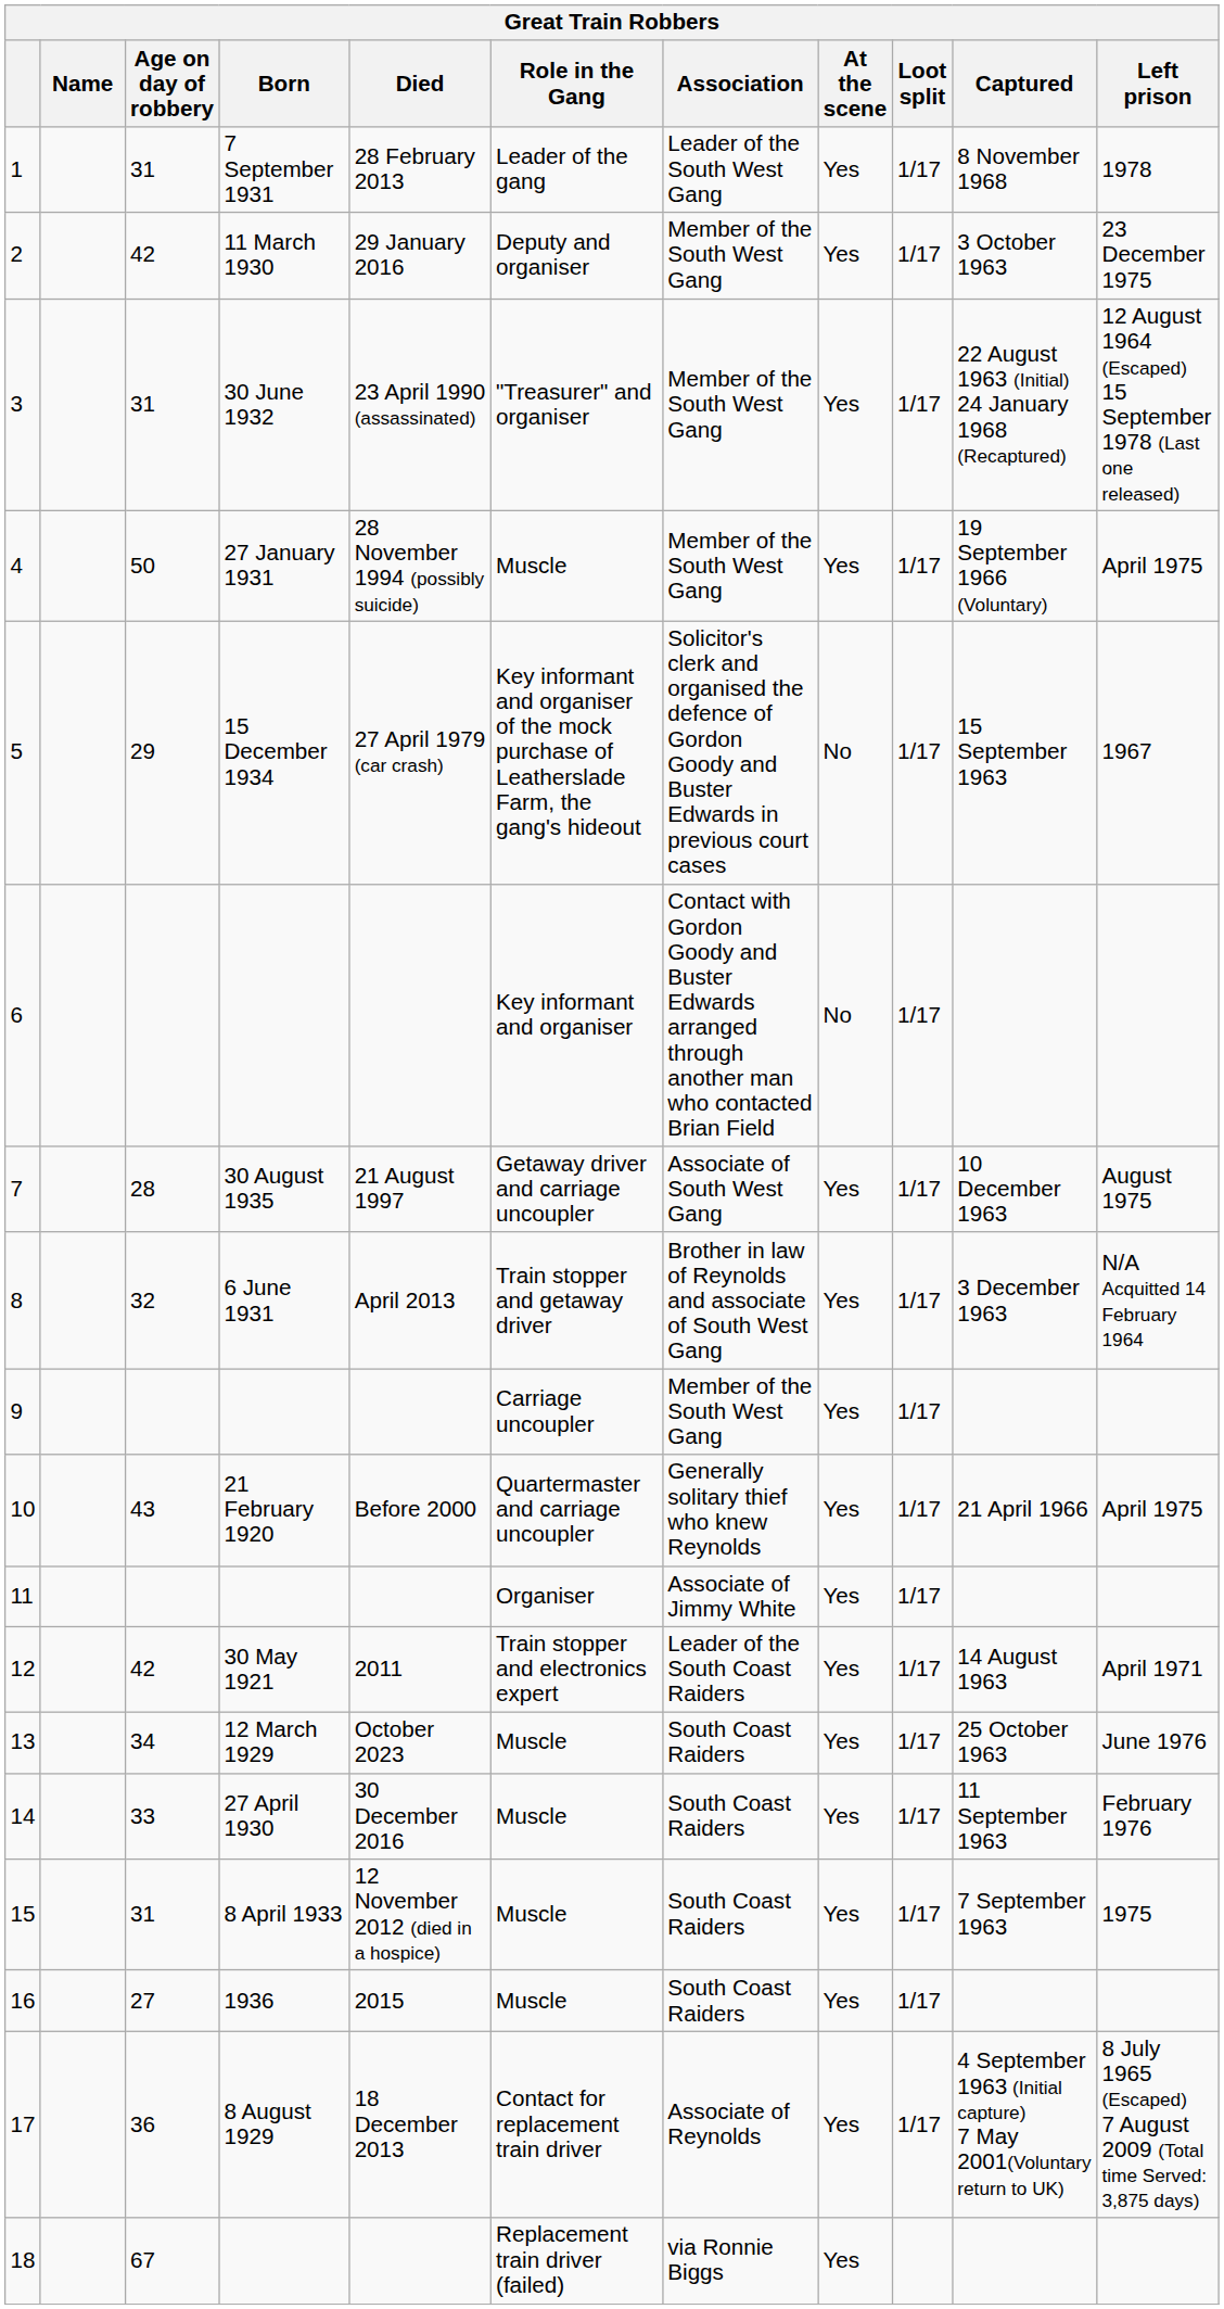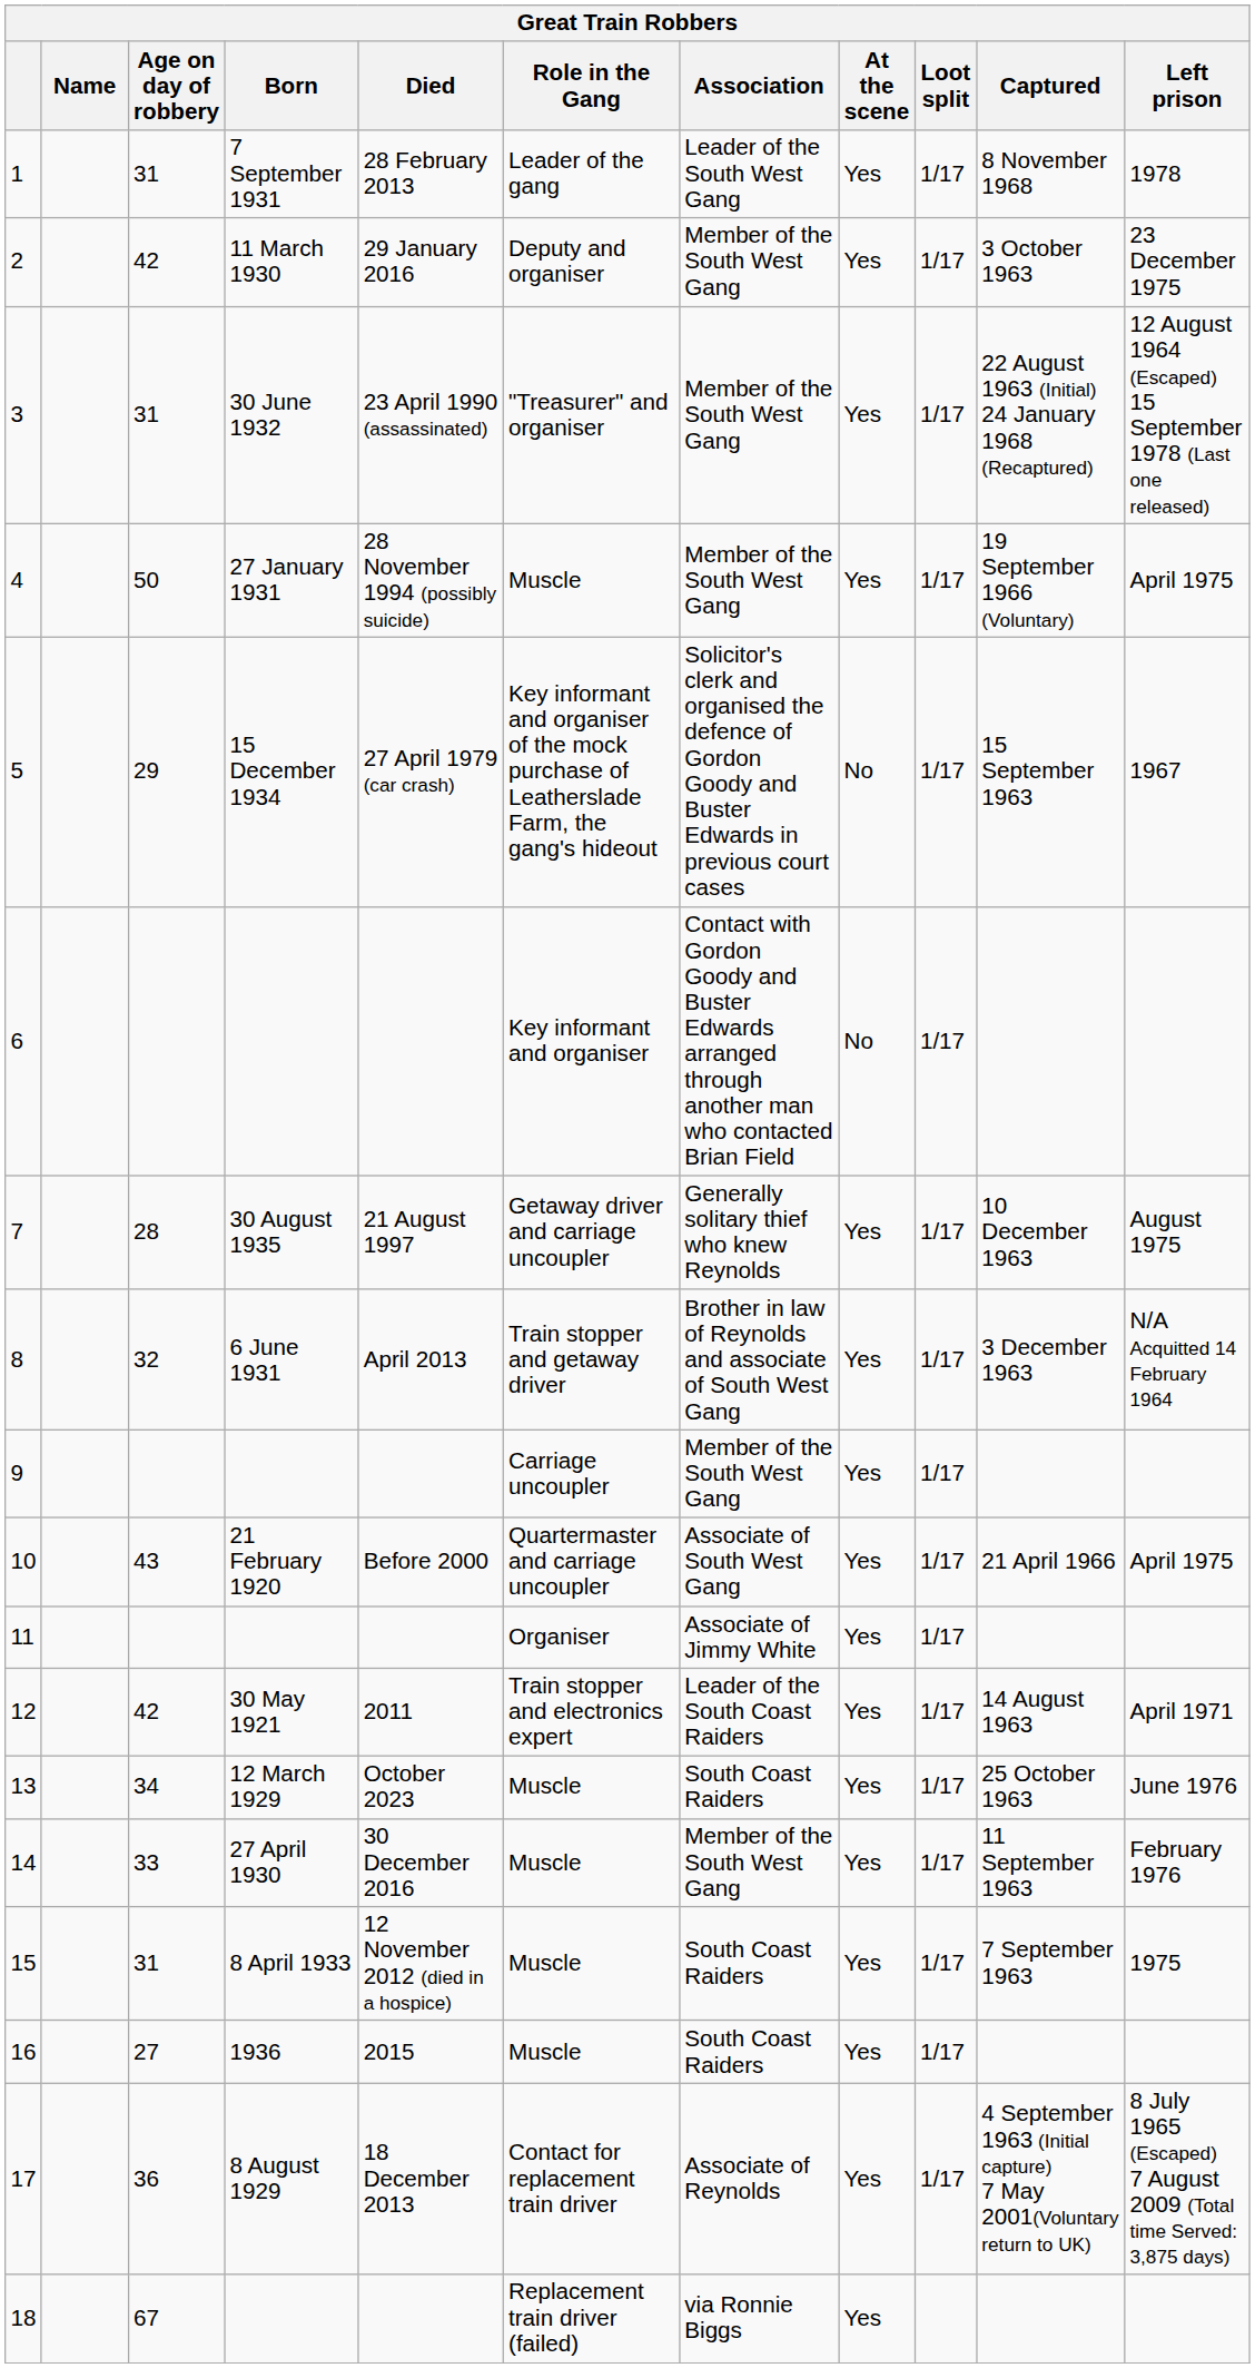 <table class="wikitable sortable">
 <tr>
 <th colspan=12>Great Train Robbers</th>
 </tr>
 <tr>
 <th></th>
 <th scope="col" style="width:200px;">Name</th>
 <th scope="col" style="width:50px;">Age on <br>day of<br>robbery</th>
 <th scope="col" style="width:200px;">Born</th>
 <th scope="col" style="width:200px;">Died</th>
 <th scope="col" style="width:300px;">Role in the Gang</th>
 <th scope="col" style="width:300px;">Association</th>
 <th scope="col" style="width:50px;">At<br>the<br>scene</th>
 <th scope="col" style="width:50px;">Loot split</th>
 <th scope="col" style="width:100px;">Captured</th>
 <th scope="col" style="width:100px;">Left prison</th>
 </tr>
 <tr>
 <td>1</td>
 <td></td>
 <td>31</td>
 <td>7 September 1931</td>
 <td>28 February 2013</td>
 <td>Leader of the gang</td>
 <td>Leader of the South West Gang</td>
 <td>Yes</td>
 <td>1/17</td>
 <td>8 November 1968</td>
 <td>1978</td>
 </tr>
 <tr>
 <td>2</td>
 <td></td>
 <td>42</td>
 <td>11 March 1930</td>
 <td>29 January 2016</td>
 <td>Deputy and organiser</td>
 <td>Member of the South West Gang</td>
 <td>Yes</td>
 <td>1/17</td>
 <td>3 October 1963</td>
 <td>23 December 1975</td>
 </tr>
 <tr>
 <td>3</td>
 <td></td>
 <td>31</td>
 <td>30 June 1932</td>
 <td>23 April 1990 <small>(assassinated)</small></td>
 <td>"Treasurer" and organiser</td>
 <td>Member of the South West Gang</td>
 <td>Yes</td>
 <td>1/17</td>
 <td>22 August 1963 <small>(Initial)</small><br> 24 January 1968 <small>(Recaptured)</small></td>
 <td>12 August 1964 <small>(Escaped)</small><br> 15 September 1978 <small>(Last one released)</small></td>
 </tr>
 <tr>
 <td>4</td>
 <td></td>
 <td>50</td>
 <td>27 January 1931</td>
 <td>28 November 1994 <small>(possibly suicide)</small></td>
 <td>Muscle</td>
 <td>Member of the South West Gang</td>
 <td>Yes</td>
 <td>1/17</td>
 <td>19 September 1966 <small>(Voluntary)</small></td>
 <td>April 1975</td>
 </tr>
 <tr>
 <td>5</td>
 <td></td>
 <td>29</td>
 <td>15 December 1934</td>
 <td>27 April 1979 <small>(car crash)</small></td>
 <td>Key informant and organiser of the mock purchase of Leatherslade Farm, the gang's hideout</td>
 <td>Solicitor's clerk and organised the defence of Gordon Goody and Buster Edwards in previous court cases</td>
 <td>No</td>
 <td>1/17</td>
 <td>15 September 1963</td>
 <td>1967</td>
 </tr>
 <tr>
 <td>6</td>
 <td></td>
 <td></td>
 <td></td>
 <td></td>
 <td>Key informant and organiser</td>
 <td>Contact with Gordon Goody and Buster Edwards arranged through another man who contacted Brian Field</td>
 <td>No</td>
 <td>1/17</td>
 <td></td>
 <td></td>
 </tr>
 <tr>
 <td>7</td>
 <td></td>
 <td>28</td>
 <td>30 August 1935</td>
 <td>21 August 1997</td>
 <td>Getaway driver and carriage uncoupler</td>
-<td>Associate of South West Gang</td>
+<td>Generally solitary thief who knew Reynolds</td>
 <td>Yes</td>
 <td>1/17</td>
 <td>10 December 1963</td>
 <td>August 1975</td>
 </tr>
 <tr>
 <td>8</td>
 <td></td>
 <td>32</td>
 <td>6 June 1931</td>
 <td>April 2013</td>
 <td>Train stopper and getaway driver</td>
 <td>Brother in law of Reynolds and associate of South West Gang</td>
 <td>Yes</td>
 <td>1/17</td>
 <td>3 December 1963</td>
 <td>N/A <small>Acquitted 14 February 1964</small></td>
 </tr>
 <tr>
 <td>9</td>
 <td></td>
 <td></td>
 <td></td>
 <td></td>
 <td>Carriage uncoupler</td>
 <td>Member of the South West Gang</td>
 <td>Yes</td>
 <td>1/17</td>
 <td></td>
 <td></td>
 </tr>
 <tr>
 <td>10</td>
 <td></td>
 <td>43</td>
 <td>21 February 1920</td>
 <td>Before 2000</td>
 <td>Quartermaster and carriage uncoupler</td>
-<td>Generally solitary thief who knew Reynolds</td>
+<td>Associate of South West Gang</td>
 <td>Yes</td>
 <td>1/17</td>
 <td>21 April 1966</td>
 <td>April 1975</td>
 </tr>
 <tr>
 <td>11</td>
 <td></td>
 <td></td>
 <td></td>
 <td></td>
 <td>Organiser</td>
 <td>Associate of Jimmy White</td>
 <td>Yes</td>
 <td>1/17</td>
 <td></td>
 <td></td>
 </tr>
 <tr>
 <td>12</td>
 <td></td>
 <td>42</td>
 <td>30 May 1921</td>
 <td>2011</td>
 <td>Train stopper and electronics expert</td>
 <td>Leader of the South Coast Raiders</td>
 <td>Yes</td>
 <td>1/17</td>
 <td>14 August 1963</td>
 <td>April 1971</td>
 </tr>
 <tr>
 <td>13</td>
 <td></td>
 <td>34</td>
 <td>12 March 1929</td>
 <td>October 2023</td>
 <td>Muscle</td>
 <td>South Coast Raiders</td>
 <td>Yes</td>
 <td>1/17</td>
 <td>25 October 1963</td>
 <td>June 1976</td>
 </tr>
 <tr>
 <td>14</td>
 <td></td>
 <td>33</td>
 <td>27 April 1930</td>
 <td>30 December 2016</td>
 <td>Muscle</td>
-<td>South Coast Raiders</td>
+<td>Member of the South West Gang</td>
 <td>Yes</td>
 <td>1/17</td>
 <td>11 September 1963</td>
 <td>February 1976</td>
 </tr>
 <tr>
 <td>15</td>
 <td></td>
 <td>31</td>
 <td>8 April 1933</td>
 <td>12 November 2012 <small>(died in a hospice)</small></td>
 <td>Muscle</td>
 <td>South Coast Raiders</td>
 <td>Yes</td>
 <td>1/17</td>
 <td>7 September 1963</td>
 <td>1975</td>
 </tr>
 <tr>
 <td>16</td>
 <td></td>
 <td>27</td>
 <td>1936</td>
 <td>2015</td>
 <td>Muscle</td>
 <td>South Coast Raiders</td>
 <td>Yes</td>
 <td>1/17</td>
 <td></td>
 <td></td>
 </tr>
 <tr>
 <td>17</td>
 <td></td>
 <td>36</td>
 <td>8 August 1929</td>
 <td>18 December 2013</td>
 <td>Contact for replacement train driver</td>
 <td>Associate of Reynolds</td>
 <td>Yes</td>
 <td>1/17</td>
 <td>4 September 1963<small> (Initial capture)</small><br>7 May 2001<small>(Voluntary return to UK)</small></td>
 <td>8 July 1965<small> (Escaped)</small><br> 7 August 2009 <small> (Total time Served: 3,875 days)</small></td>
 </tr>
 <tr>
 <td>18</td>
 <td></td>
 <td>67</td>
 <td></td>
 <td></td>
 <td>Replacement train driver (failed)</td>
 <td>via Ronnie Biggs</td>
 <td>Yes</td>
 <td></td>
 <td></td>
 <td></td>
 </tr>
 <tr>
 </tr>
 </table>
